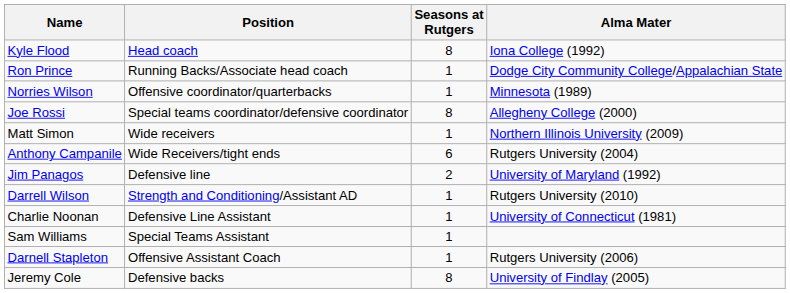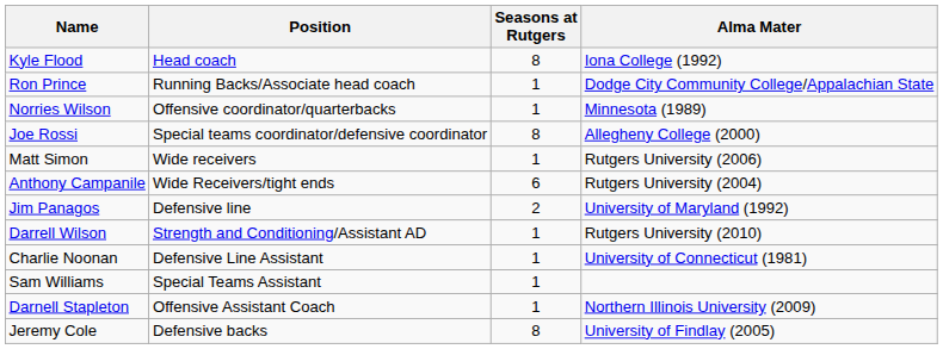 <table class="wikitable" border="1" style="font-size:90%;">
 <tr>
 <th>Name</th>
 <th>Position</th>
 <th>Seasons at<br>Rutgers</th>
 <th>Alma Mater</th>
 </tr>
 <tr>
 <td><a href='#'>Kyle Flood</a></td>
 <td><a href='#'>Head coach</a></td>
 <td align=center>8</td>
 <td><a href='#'>Iona College</a> (1992)</td>
 </tr>
 <tr>
 <td><a href='#'>Ron Prince</a></td>
 <td>Running Backs/Associate head coach</td>
 <td align=center>1</td>
 <td><a href='#'>Dodge City Community College</a>/<a href='#'>Appalachian State</a></td>
 </tr>
 <tr>
 <td><a href='#'>Norries Wilson</a></td>
 <td>Offensive coordinator/quarterbacks</td>
 <td align=center>1</td>
 <td><a href='#'>Minnesota</a> (1989)</td>
 </tr>
 <tr>
 <td><a href='#'>Joe Rossi</a></td>
 <td>Special teams coordinator/defensive coordinator</td>
 <td align=center>8</td>
 <td><a href='#'>Allegheny College</a> (2000)</td>
 </tr>
 <tr>
 <td>Matt Simon</td>
 <td>Wide receivers</td>
 <td align=center>1</td>
-<td><a href='#'>Northern Illinois University</a> (2009)</td>
+<td>Rutgers University (2006)</td>
 </tr>
 <tr>
 <td><a href='#'>Anthony Campanile</a></td>
 <td>Wide Receivers/tight ends</td>
 <td align=center>6</td>
 <td>Rutgers University (2004)</td>
 </tr>
 <tr>
 <td><a href='#'>Jim Panagos</a></td>
 <td>Defensive line</td>
 <td align=center>2</td>
 <td><a href='#'>University of Maryland</a> (1992)</td>
 </tr>
 <tr>
 <td><a href='#'>Darrell Wilson</a></td>
 <td><a href='#'>Strength and Conditioning</a>/Assistant AD</td>
 <td align=center>1</td>
 <td>Rutgers University (2010)</td>
 </tr>
 <tr>
 <td>Charlie Noonan</td>
 <td>Defensive Line Assistant</td>
 <td align=center>1</td>
 <td><a href='#'>University of Connecticut</a> (1981)</td>
 </tr>
 <tr>
 <td>Sam Williams</td>
 <td>Special Teams Assistant</td>
 <td align=center>1</td>
 <td></td>
 </tr>
 <tr>
 <td><a href='#'>Darnell Stapleton</a></td>
 <td>Offensive Assistant Coach</td>
 <td align=center>1</td>
-<td>Rutgers University (2006)</td>
+<td><a href='#'>Northern Illinois University</a> (2009)</td>
 </tr>
 <tr>
 <td>Jeremy Cole</td>
 <td>Defensive backs</td>
 <td align=center>8</td>
 <td><a href='#'>University of Findlay</a> (2005)</td>
 </tr>
 </table>
